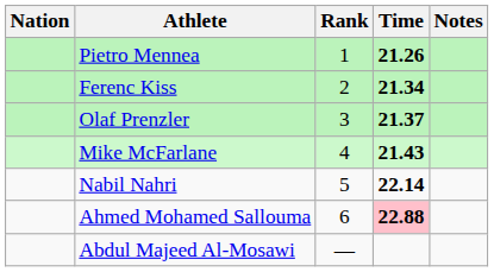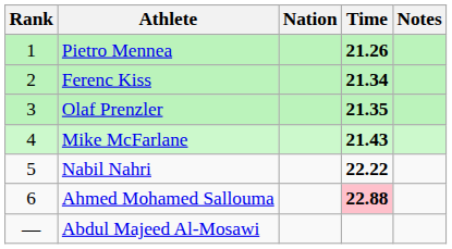 <table class="wikitable sortable" style="text-align:center">
 <tr>
+<th>Rank</th>
+<th>Athlete</th>
 <th>Nation</th>
-<th>Athlete</th>
-<th>Rank</th>
 <th>Time</th>
 <th>Notes</th>
 </tr>
 <tr style="background:#bbf3bb;">
+<td>1</td>
+<td align=left><a href='#'>Pietro Mennea</a></td>
 <td align=left></td>
-<td align=left><a href='#'>Pietro Mennea</a></td>
-<td>1</td>
 <td><strong>21.26</strong></td>
 <td></td>
 </tr>
 <tr style="background:#bbf3bb;">
+<td>2</td>
+<td align=left><a href='#'>Ferenc Kiss</a></td>
 <td align=left></td>
-<td align=left><a href='#'>Ferenc Kiss</a></td>
-<td>2</td>
 <td><strong>21.34</strong></td>
 <td></td>
 </tr>
 <tr style="background:#bbf3bb;">
+<td>3</td>
+<td align=left><a href='#'>Olaf Prenzler</a></td>
 <td align=left></td>
-<td align=left><a href='#'>Olaf Prenzler</a></td>
-<td>3</td>
-<td><strong>21.37</strong></td>
+<td><strong>21.35</strong></td>
 <td></td>
 </tr>
 <tr style="background:#ccf9cc;">
+<td>4</td>
+<td align=left><a href='#'>Mike McFarlane</a></td>
 <td align=left></td>
-<td align=left><a href='#'>Mike McFarlane</a></td>
-<td>4</td>
 <td><strong>21.43</strong></td>
 <td></td>
 </tr>
 <tr>
+<td>5</td>
+<td align=left><a href='#'>Nabil Nahri</a></td>
 <td align=left></td>
-<td align=left><a href='#'>Nabil Nahri</a></td>
-<td>5</td>
-<td><strong>22.14</strong></td>
+<td><strong>22.22</strong></td>
 <td></td>
 </tr>
 <tr>
+<td>6</td>
+<td align=left><a href='#'>Ahmed Mohamed Sallouma</a></td>
 <td align=left></td>
-<td align=left><a href='#'>Ahmed Mohamed Sallouma</a></td>
-<td>6</td>
 <td style="background: pink;"><strong>22.88</strong></td>
 <td></td>
 </tr>
 <tr>
+<td data-sort-value=7>—</td>
+<td align=left><a href='#'>Abdul Majeed Al-Mosawi</a></td>
 <td align=left></td>
-<td align=left><a href='#'>Abdul Majeed Al-Mosawi</a></td>
-<td data-sort-value=7>—</td>
 <td data-sort-value=99.99></td>
 <td></td>
 </tr>
 </table>
